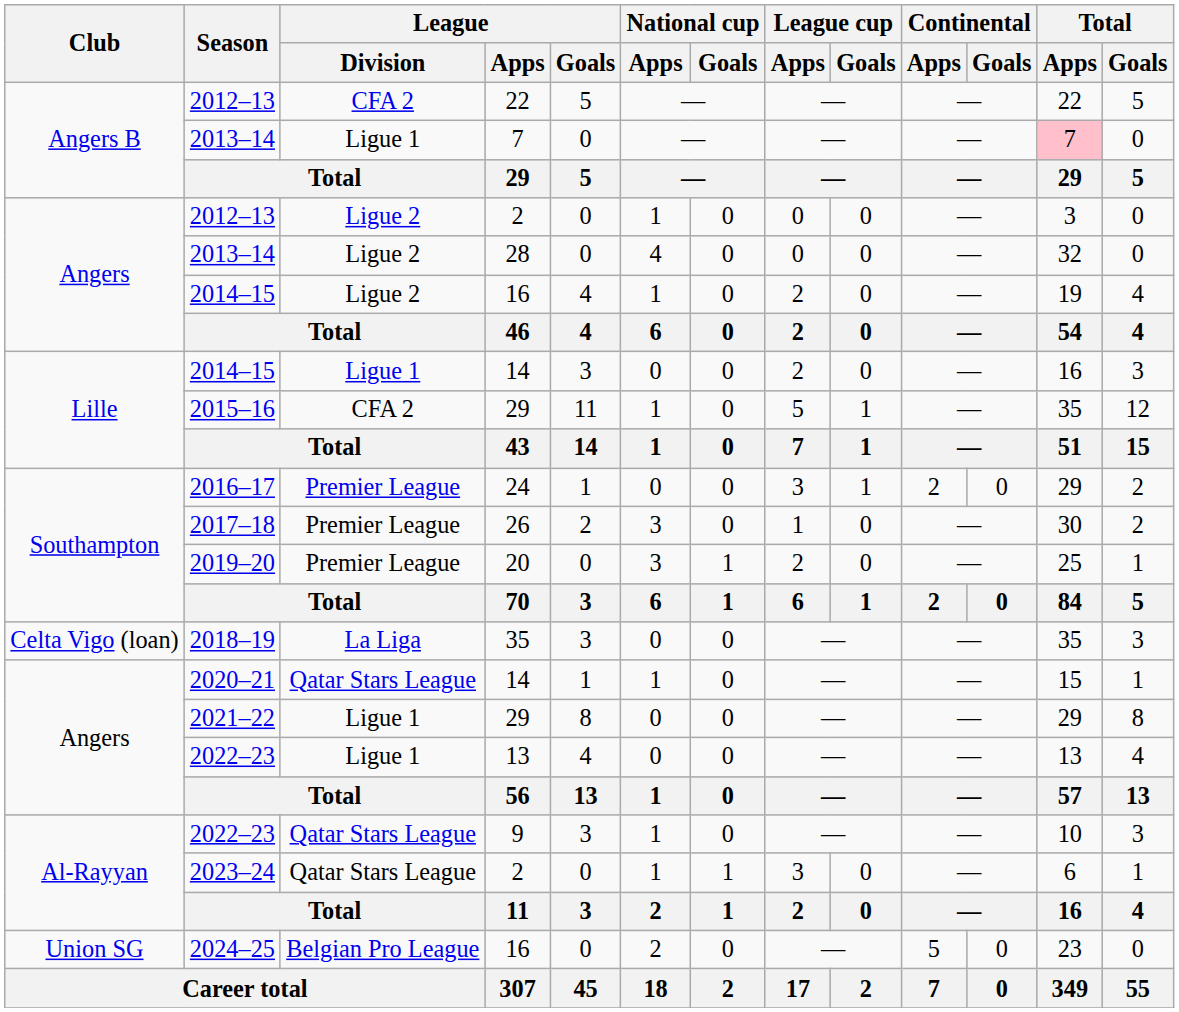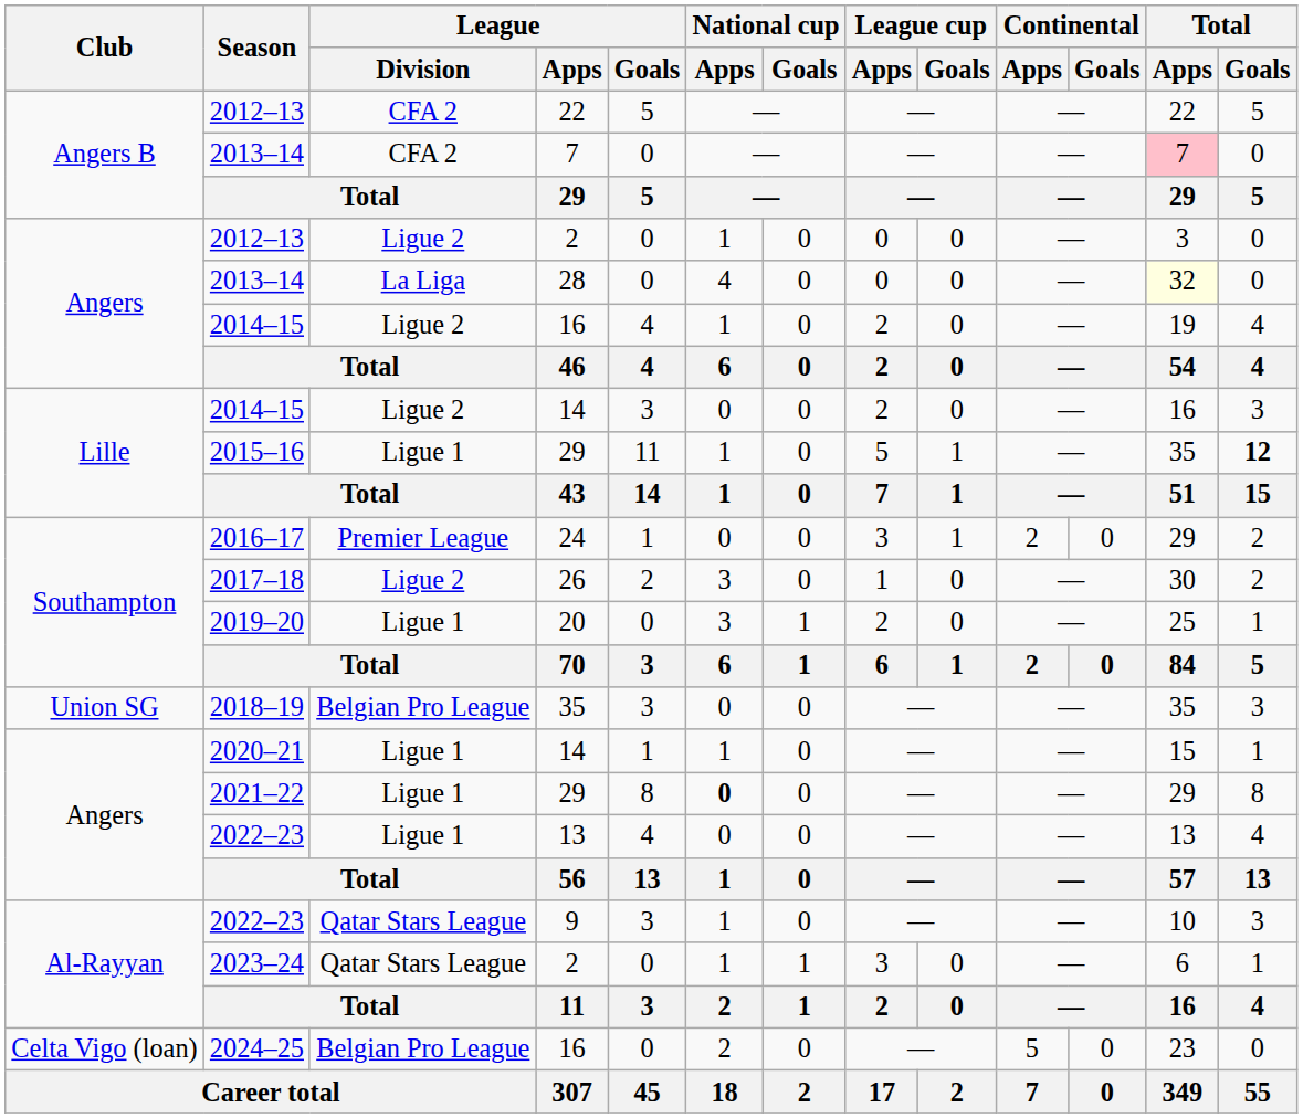 <table class="wikitable" style="text-align:center">
 <tr>
 <th rowspan="2">Club</th>
 <th rowspan="2">Season</th>
 <th colspan="3">League</th>
 <th colspan="2">National cup</th>
 <th colspan="2">League cup</th>
 <th colspan="2">Continental</th>
 <th colspan="2">Total</th>
 </tr>
 <tr>
 <th>Division</th>
 <th>Apps</th>
 <th>Goals</th>
 <th>Apps</th>
 <th>Goals</th>
 <th>Apps</th>
 <th>Goals</th>
 <th>Apps</th>
 <th>Goals</th>
 <th>Apps</th>
 <th>Goals</th>
 </tr>
 <tr>
 <td rowspan="3"><a href='#'>Angers B</a></td>
 <td><a href='#'>2012–13</a></td>
 <td><a href='#'>CFA 2</a></td>
 <td>22</td>
 <td>5</td>
 <td colspan="2">—</td>
 <td colspan="2">—</td>
 <td colspan="2">—</td>
 <td>22</td>
 <td>5</td>
 </tr>
 <tr>
 <td><a href='#'>2013–14</a></td>
-<td>Ligue 1</td>
+<td>CFA 2</td>
 <td>7</td>
 <td>0</td>
 <td colspan="2">—</td>
 <td colspan="2">—</td>
 <td colspan="2">—</td>
 <td style="background: pink;">7</td>
 <td>0</td>
 </tr>
 <tr>
 <th colspan="2">Total</th>
 <th>29</th>
 <th>5</th>
 <th colspan="2">—</th>
 <th colspan="2">—</th>
 <th colspan="2">—</th>
 <th>29</th>
 <th>5</th>
 </tr>
 <tr>
 <td rowspan="4"><a href='#'>Angers</a></td>
 <td><a href='#'>2012–13</a></td>
 <td><a href='#'>Ligue 2</a></td>
 <td>2</td>
 <td>0</td>
 <td>1</td>
 <td>0</td>
 <td>0</td>
 <td>0</td>
 <td colspan="2">—</td>
 <td>3</td>
 <td>0</td>
 </tr>
 <tr>
 <td><a href='#'>2013–14</a></td>
-<td>Ligue 2</td>
+<td><a href='#'>La Liga</a></td>
 <td>28</td>
 <td>0</td>
 <td>4</td>
 <td>0</td>
 <td>0</td>
 <td>0</td>
 <td colspan="2">—</td>
-<td>32</td>
+<td style="background: lightyellow;">32</td>
 <td>0</td>
 </tr>
 <tr>
 <td><a href='#'>2014–15</a></td>
 <td>Ligue 2</td>
 <td>16</td>
 <td>4</td>
 <td>1</td>
 <td>0</td>
 <td>2</td>
 <td>0</td>
 <td colspan="2">—</td>
 <td>19</td>
 <td>4</td>
 </tr>
 <tr>
 <th colspan="2">Total</th>
 <th>46</th>
 <th>4</th>
 <th>6</th>
 <th>0</th>
 <th>2</th>
 <th>0</th>
 <th colspan="2">—</th>
 <th>54</th>
 <th>4</th>
 </tr>
 <tr>
 <td rowspan="3"><a href='#'>Lille</a></td>
 <td><a href='#'>2014–15</a></td>
-<td><a href='#'>Ligue 1</a></td>
+<td>Ligue 2</td>
 <td>14</td>
 <td>3</td>
 <td>0</td>
 <td>0</td>
 <td>2</td>
 <td>0</td>
 <td colspan="2">—</td>
 <td>16</td>
 <td>3</td>
 </tr>
 <tr>
 <td><a href='#'>2015–16</a></td>
-<td>CFA 2</td>
+<td>Ligue 1</td>
 <td>29</td>
 <td>11</td>
 <td>1</td>
 <td>0</td>
 <td>5</td>
 <td>1</td>
 <td colspan="2">—</td>
 <td>35</td>
-<td>12</td>
+<td><strong>12</strong></td>
 </tr>
 <tr>
 <th colspan="2">Total</th>
 <th>43</th>
 <th>14</th>
 <th>1</th>
 <th>0</th>
 <th>7</th>
 <th>1</th>
 <th colspan="2">—</th>
 <th>51</th>
 <th>15</th>
 </tr>
 <tr>
 <td rowspan="4"><a href='#'>Southampton</a></td>
 <td><a href='#'>2016–17</a></td>
 <td><a href='#'>Premier League</a></td>
 <td>24</td>
 <td>1</td>
 <td>0</td>
 <td>0</td>
 <td>3</td>
 <td>1</td>
 <td>2</td>
 <td>0</td>
 <td>29</td>
 <td>2</td>
 </tr>
 <tr>
 <td><a href='#'>2017–18</a></td>
-<td>Premier League</td>
+<td><a href='#'>Ligue 2</a></td>
 <td>26</td>
 <td>2</td>
 <td>3</td>
 <td>0</td>
 <td>1</td>
 <td>0</td>
 <td colspan="2">—</td>
 <td>30</td>
 <td>2</td>
 </tr>
 <tr>
 <td><a href='#'>2019–20</a></td>
-<td>Premier League</td>
+<td>Ligue 1</td>
 <td>20</td>
 <td>0</td>
 <td>3</td>
 <td>1</td>
 <td>2</td>
 <td>0</td>
 <td colspan="2">—</td>
 <td>25</td>
 <td>1</td>
 </tr>
 <tr>
 <th colspan="2">Total</th>
 <th>70</th>
 <th>3</th>
 <th>6</th>
 <th>1</th>
 <th>6</th>
 <th>1</th>
 <th>2</th>
 <th>0</th>
 <th>84</th>
 <th>5</th>
 </tr>
 <tr>
-<td><a href='#'>Celta Vigo</a> (loan)</td>
+<td><a href='#'>Union SG</a></td>
 <td><a href='#'>2018–19</a></td>
-<td><a href='#'>La Liga</a></td>
+<td><a href='#'>Belgian Pro League</a></td>
 <td>35</td>
 <td>3</td>
 <td>0</td>
 <td>0</td>
 <td colspan="2">—</td>
 <td colspan="2">—</td>
 <td>35</td>
 <td>3</td>
 </tr>
 <tr>
 <td rowspan="4">Angers</td>
 <td><a href='#'>2020–21</a></td>
-<td><a href='#'>Qatar Stars League</a></td>
+<td>Ligue 1</td>
 <td>14</td>
 <td>1</td>
 <td>1</td>
 <td>0</td>
 <td colspan="2">—</td>
 <td colspan="2">—</td>
 <td>15</td>
 <td>1</td>
 </tr>
 <tr>
 <td><a href='#'>2021–22</a></td>
 <td>Ligue 1</td>
 <td>29</td>
 <td>8</td>
-<td>0</td>
+<td><strong>0</strong></td>
 <td>0</td>
 <td colspan="2">—</td>
 <td colspan="2">—</td>
 <td>29</td>
 <td>8</td>
 </tr>
 <tr>
 <td><a href='#'>2022–23</a></td>
 <td>Ligue 1</td>
 <td>13</td>
 <td>4</td>
 <td>0</td>
 <td>0</td>
 <td colspan="2">—</td>
 <td colspan="2">—</td>
 <td>13</td>
 <td>4</td>
 </tr>
 <tr>
 <th colspan="2">Total</th>
 <th>56</th>
 <th>13</th>
 <th>1</th>
 <th>0</th>
 <th colspan="2">—</th>
 <th colspan="2">—</th>
 <th>57</th>
 <th>13</th>
 </tr>
 <tr>
 <td rowspan="3"><a href='#'>Al-Rayyan</a></td>
 <td><a href='#'>2022–23</a></td>
 <td><a href='#'>Qatar Stars League</a></td>
 <td>9</td>
 <td>3</td>
 <td>1</td>
 <td>0</td>
 <td colspan="2">—</td>
 <td colspan="2">—</td>
 <td>10</td>
 <td>3</td>
 </tr>
 <tr>
 <td><a href='#'>2023–24</a></td>
 <td>Qatar Stars League</td>
 <td>2</td>
 <td>0</td>
 <td>1</td>
 <td>1</td>
 <td>3</td>
 <td>0</td>
 <td colspan="2">—</td>
 <td>6</td>
 <td>1</td>
 </tr>
 <tr>
 <th colspan="2">Total</th>
 <th>11</th>
 <th>3</th>
 <th>2</th>
 <th>1</th>
 <th>2</th>
 <th>0</th>
 <th colspan="2">—</th>
 <th>16</th>
 <th>4</th>
 </tr>
 <tr>
-<td><a href='#'>Union SG</a></td>
+<td><a href='#'>Celta Vigo</a> (loan)</td>
 <td><a href='#'>2024–25</a></td>
 <td><a href='#'>Belgian Pro League</a></td>
 <td>16</td>
 <td>0</td>
 <td>2</td>
 <td>0</td>
 <td colspan="2">—</td>
 <td>5</td>
 <td>0</td>
 <td>23</td>
 <td>0</td>
 </tr>
 <tr>
 <th colspan="3">Career total</th>
 <th>307</th>
 <th>45</th>
 <th>18</th>
 <th>2</th>
 <th>17</th>
 <th>2</th>
 <th>7</th>
 <th>0</th>
 <th>349</th>
 <th>55</th>
 </tr>
 </table>
